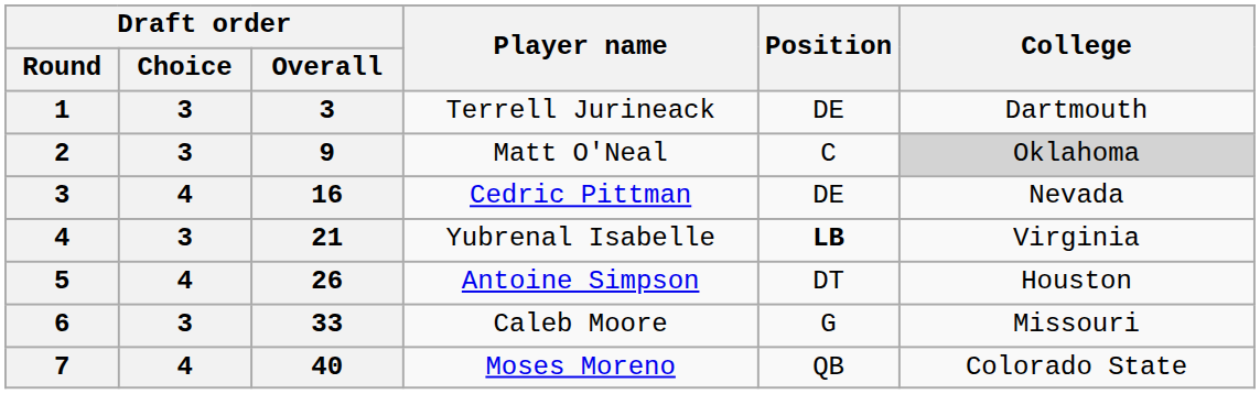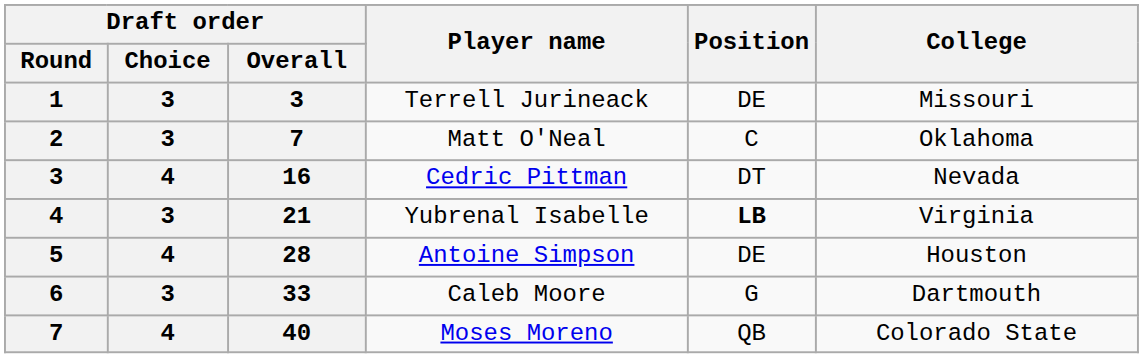 <table class="wikitable" style="font-size:95%; text-align:center">
 <tr>
 <th width="180" colspan="3">Draft order</th>
 <th width="160" rowspan="2">Player name</th>
 <th width="60"  rowspan="2">Position</th>
 <th width="160" rowspan="2">College</th>
 </tr>
 <tr>
 <th>Round</th>
 <th>Choice</th>
 <th>Overall</th>
 </tr>
 <tr>
 <th>1</th>
 <th>3</th>
 <th>3</th>
 <td>Terrell Jurineack</td>
 <td>DE</td>
-<td>Dartmouth</td>
+<td>Missouri</td>
 </tr>
 <tr>
 <th>2</th>
 <th>3</th>
-<th>9</th>
+<th>7</th>
 <td>Matt O'Neal</td>
 <td>C</td>
-<td style="background: lightgrey;">Oklahoma</td>
+<td>Oklahoma</td>
 </tr>
 <tr>
 <th>3</th>
 <th>4</th>
 <th>16</th>
 <td><a href='#'>Cedric Pittman</a></td>
-<td>DE</td>
+<td>DT</td>
 <td>Nevada</td>
 </tr>
 <tr>
 <th>4</th>
 <th>3</th>
 <th>21</th>
 <td>Yubrenal Isabelle</td>
 <td><strong>LB</strong></td>
 <td>Virginia</td>
 </tr>
 <tr>
 <th>5</th>
 <th>4</th>
-<th>26</th>
+<th>28</th>
 <td><a href='#'>Antoine Simpson</a></td>
-<td>DT</td>
+<td>DE</td>
 <td>Houston</td>
 </tr>
 <tr>
 <th>6</th>
 <th>3</th>
 <th>33</th>
 <td>Caleb Moore</td>
 <td>G</td>
-<td>Missouri</td>
+<td>Dartmouth</td>
 </tr>
 <tr>
 <th>7</th>
 <th>4</th>
 <th>40</th>
 <td><a href='#'>Moses Moreno</a></td>
 <td>QB</td>
 <td>Colorado State</td>
 </tr>
 </table>
